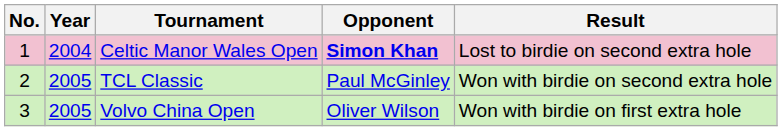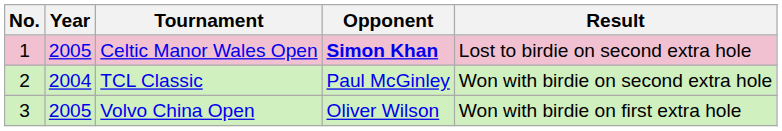 <table class="wikitable" style="font-size:95%;">
 <tr>
 <th>No.</th>
 <th>Year</th>
 <th>Tournament</th>
 <th>Opponent</th>
 <th>Result</th>
 </tr>
 <tr style="background:#F2C1D1;">
 <td align=center>1</td>
-<td><a href='#'>2004</a></td>
+<td><a href='#'>2005</a></td>
 <td><a href='#'>Celtic Manor Wales Open</a></td>
 <td><strong> <a href='#'>Simon Khan</a></strong></td>
 <td>Lost to birdie on second extra hole</td>
 </tr>
 <tr style="background:#D0F0C0;">
 <td align=center>2</td>
-<td><a href='#'>2005</a></td>
+<td><a href='#'>2004</a></td>
 <td><a href='#'>TCL Classic</a></td>
 <td> <a href='#'>Paul McGinley</a></td>
 <td>Won with birdie on second extra hole</td>
 </tr>
 <tr style="background:#D0F0C0;">
 <td align=center>3</td>
 <td><a href='#'>2005</a></td>
 <td><a href='#'>Volvo China Open</a></td>
 <td> <a href='#'>Oliver Wilson</a></td>
 <td>Won with birdie on first extra hole</td>
 </tr>
 </table>
